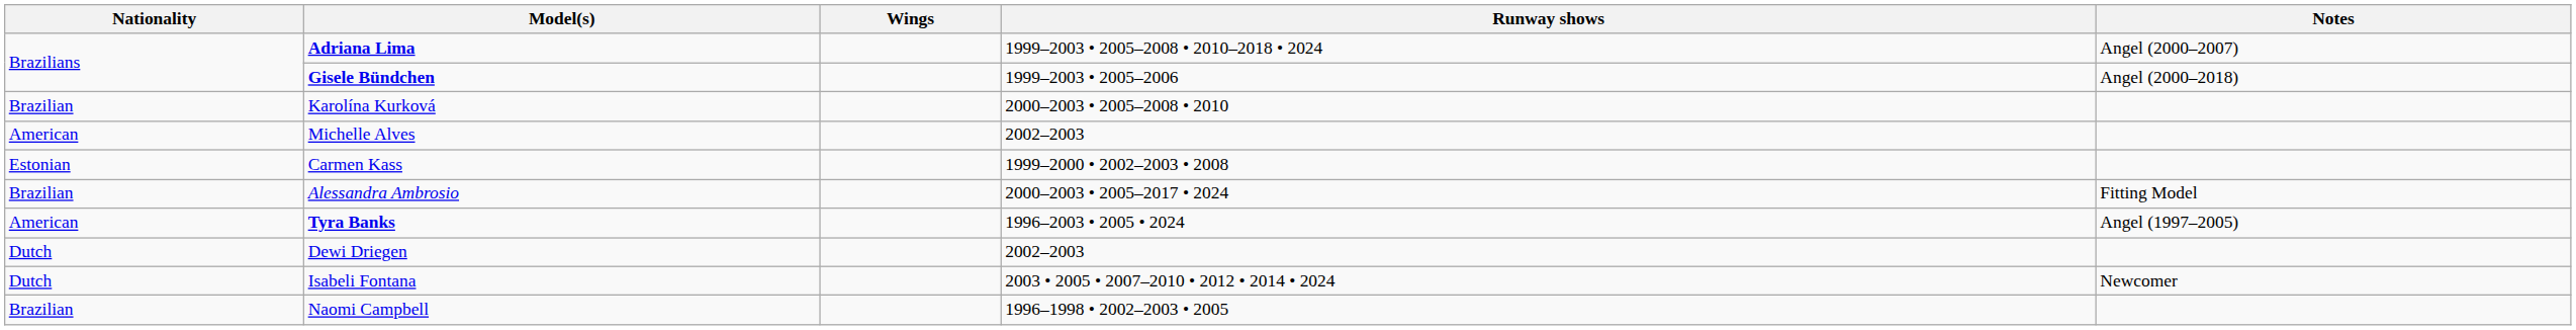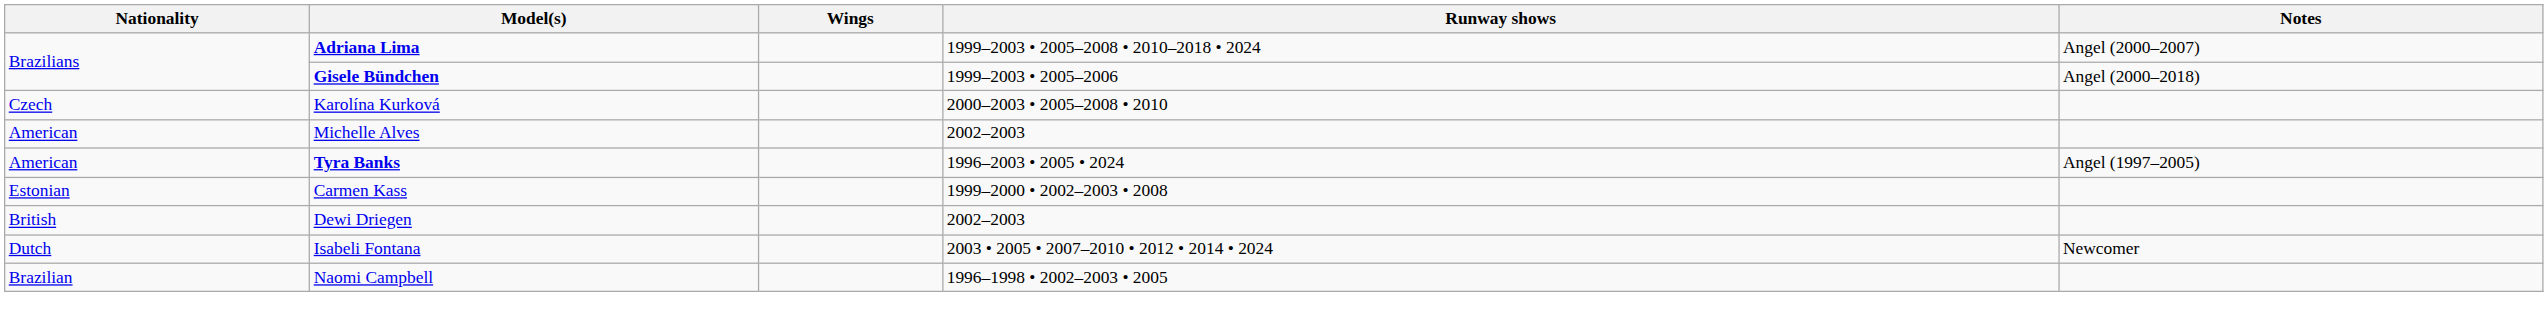 <table class="sortable wikitable"  style="font-size:85%; width:100%;">
 <tr>
 <th>Nationality</th>
 <th>Model(s)</th>
 <th>Wings</th>
 <th>Runway shows</th>
 <th>Notes</th>
 </tr>
 <tr>
 <td rowspan="2"> <a href='#'>Brazilians</a></td>
 <td><strong><a href='#'>Adriana Lima</a></strong></td>
 <td align="center"></td>
 <td>1999–2003 • 2005–2008 • 2010–2018 • 2024</td>
 <td> Angel (2000–2007)</td>
 </tr>
 <tr>
 <td><strong><a href='#'>Gisele Bündchen</a></strong></td>
 <td></td>
 <td>1999–2003 • 2005–2006</td>
 <td> Angel (2000–2018)</td>
 </tr>
 <tr>
-<td> <a href='#'>Brazilian</a></td>
+<td> <a href='#'>Czech</a></td>
 <td><a href='#'>Karolína Kurková</a></td>
 <td></td>
 <td>2000–2003 • 2005–2008 • 2010</td>
 <td></td>
 </tr>
 <tr>
 <td> <a href='#'>American</a></td>
 <td><a href='#'>Michelle Alves</a></td>
 <td align="center"></td>
 <td>2002–2003</td>
 <td></td>
 </tr>
 <tr>
+<td> <a href='#'>American</a></td>
+<td><strong><a href='#'>Tyra Banks</a></strong></td>
+<td></td>
+<td>1996–2003 • 2005	• 2024</td>
+<td> Angel (1997–2005)</td>
+</tr>
+<tr>
 <td> <a href='#'>Estonian</a></td>
 <td><a href='#'>Carmen Kass</a></td>
 <td></td>
 <td>1999–2000 • 2002–2003 • 2008</td>
 <td></td>
 </tr>
 <tr>
-<td> <a href='#'>Brazilian</a></td>
-<td><em><a href='#'>Alessandra Ambrosio</a></em></td>
-<td></td>
-<td>2000–2003 • 2005–2017	• 2024</td>
-<td>Fitting Model</td>
-</tr>
-<tr>
-<td> <a href='#'>American</a></td>
-<td><strong><a href='#'>Tyra Banks</a></strong></td>
-<td></td>
-<td>1996–2003 • 2005	• 2024</td>
-<td> Angel (1997–2005)</td>
-</tr>
-<tr>
-<td> <a href='#'>Dutch</a></td>
+<td> <a href='#'>British</a></td>
 <td><a href='#'>Dewi Driegen</a></td>
 <td align="center"></td>
 <td>2002–2003</td>
 <td></td>
 </tr>
 <tr>
 <td> <a href='#'>Dutch</a></td>
 <td><a href='#'>Isabeli Fontana</a></td>
 <td></td>
 <td>2003 • 2005 • 2007–2010 • 2012 • 2014 • 2024</td>
 <td>Newcomer</td>
 </tr>
 <tr>
 <td> <a href='#'>Brazilian</a></td>
 <td><a href='#'>Naomi Campbell</a></td>
 <td></td>
 <td>1996–1998 • 2002–2003 • 2005</td>
 <td></td>
 </tr>
 </table>
